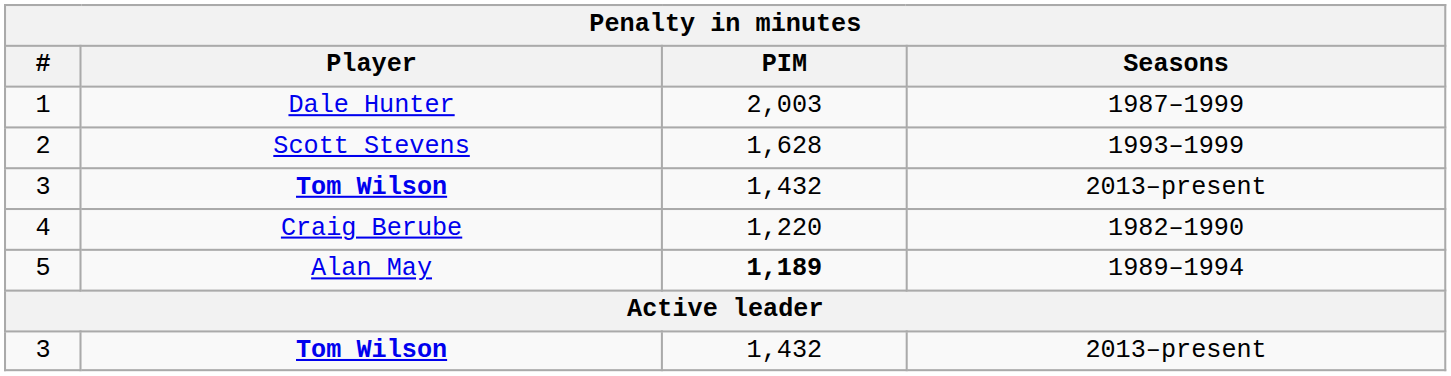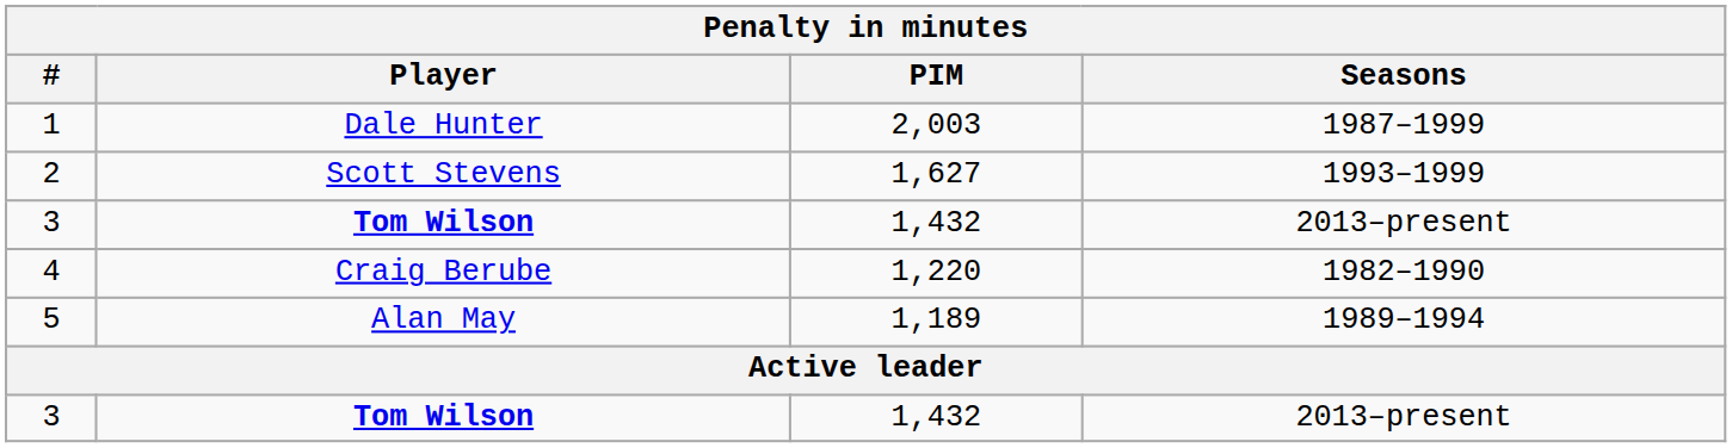 <table class="wikitable" style="text-align: center; font-size: 95%" width="80%">
 <tr>
 <th colspan="4">Penalty in minutes</th>
 </tr>
 <tr>
 <th>#</th>
 <th>Player</th>
 <th>PIM</th>
 <th>Seasons</th>
 </tr>
 <tr>
 <td>1</td>
 <td><a href='#'>Dale Hunter</a></td>
 <td>2,003</td>
 <td>1987–1999</td>
 </tr>
 <tr>
 <td>2</td>
 <td><a href='#'>Scott Stevens</a></td>
-<td>1,628</td>
+<td>1,627</td>
 <td>1993–1999</td>
 </tr>
 <tr>
 <td>3</td>
 <td><strong><a href='#'>Tom Wilson</a></strong></td>
 <td>1,432</td>
 <td>2013–present</td>
 </tr>
 <tr>
 <td>4</td>
 <td><a href='#'>Craig Berube</a></td>
 <td>1,220</td>
 <td>1982–1990</td>
 </tr>
 <tr>
 <td>5</td>
 <td><a href='#'>Alan May</a></td>
-<td><strong>1,189</strong></td>
+<td>1,189</td>
 <td>1989–1994</td>
 </tr>
 <tr>
 <th colspan="4">Active leader</th>
 </tr>
 <tr>
 <td>3</td>
 <td><strong><a href='#'>Tom Wilson</a></strong></td>
 <td>1,432</td>
 <td>2013–present</td>
 </tr>
 </table>
